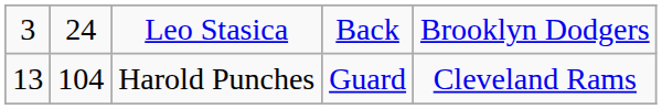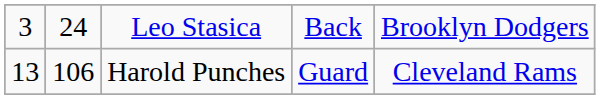 <table class="wikitable" style="text-align:center">
 <tr>
 <td>3</td>
 <td>24</td>
 <td><a href='#'>Leo Stasica</a></td>
 <td><a href='#'>Back</a></td>
 <td><a href='#'>Brooklyn Dodgers</a></td>
 </tr>
 <tr>
 <td>13</td>
-<td>104</td>
+<td>106</td>
 <td>Harold Punches</td>
 <td><a href='#'>Guard</a></td>
 <td><a href='#'>Cleveland Rams</a></td>
 </tr>
 </table>
